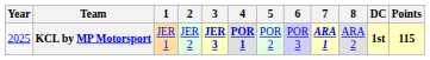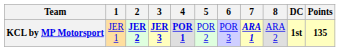 <table class="wikitable" style="text-align:center; font-size:85%">
 <tr>
-<th>Year</th>
 <th>Team</th>
 <th>1</th>
 <th>2</th>
 <th>3</th>
 <th>4</th>
 <th>5</th>
 <th>6</th>
 <th>7</th>
 <th>8</th>
 <th>DC</th>
 <th>Points</th>
 </tr>
 <tr>
-<td><a href='#'>2025</a></td>
 <th>KCL by <a href='#'>MP Motorsport</a></th>
 <td style="background:#FFDF9F"><a href='#'>JER<br>1</a><br></td>
-<td style="background:#DFFFDF"><a href='#'>JER<br>2</a><br></td>
+<td style="background:#DFFFDF"><strong><a href='#'>JER<br>2</a><br></strong></td>
 <td style="background:#FFFFBF"><strong><a href='#'>JER<br>3</a></strong><br></td>
 <td style="background:#DFDFDF"><strong><a href='#'>POR<br>1</a><br></strong></td>
 <td style="background:#DFFFDF"><a href='#'>POR<br>2</a><br></td>
 <td style="background:#CFCFFF"><a href='#'>POR<br>3</a><br></td>
 <td style="background:#FFFFBF"><strong><em><a href='#'>ARA<br>1</a></em></strong><br></td>
 <td style="background:#DFDFDF"><a href='#'>ARA<br>2</a><br></td>
 <th style="background:#FFFFBF">1st</th>
-<th style="background:#FFFFBF">115</th>
+<th style="background:#FFFFBF">135</th>
 </tr>
 </table>
